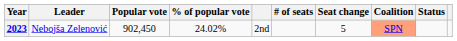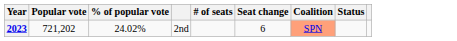 <table class="wikitable" style="text-align:center">
 <tr>
 <th>Year</th>
-<th>Leader</th>
 <th>Popular vote</th>
 <th>% of popular vote</th>
 <th></th>
 <th># of seats</th>
 <th>Seat change</th>
 <th>Coalition</th>
 <th>Status</th>
 <th></th>
 </tr>
 <tr>
 <th><a href='#'>2023</a></th>
-<td><a href='#'>Nebojša Zelenović</a></td>
-<td>902,450</td>
+<td>721,202</td>
 <td>24.02%</td>
 <td> 2nd</td>
 <td></td>
-<td> 5</td>
+<td> 6</td>
 <td style="background: lightsalmon;"><a href='#'>SPN</a></td>
 <td></td>
 <td></td>
 </tr>
 </table>
